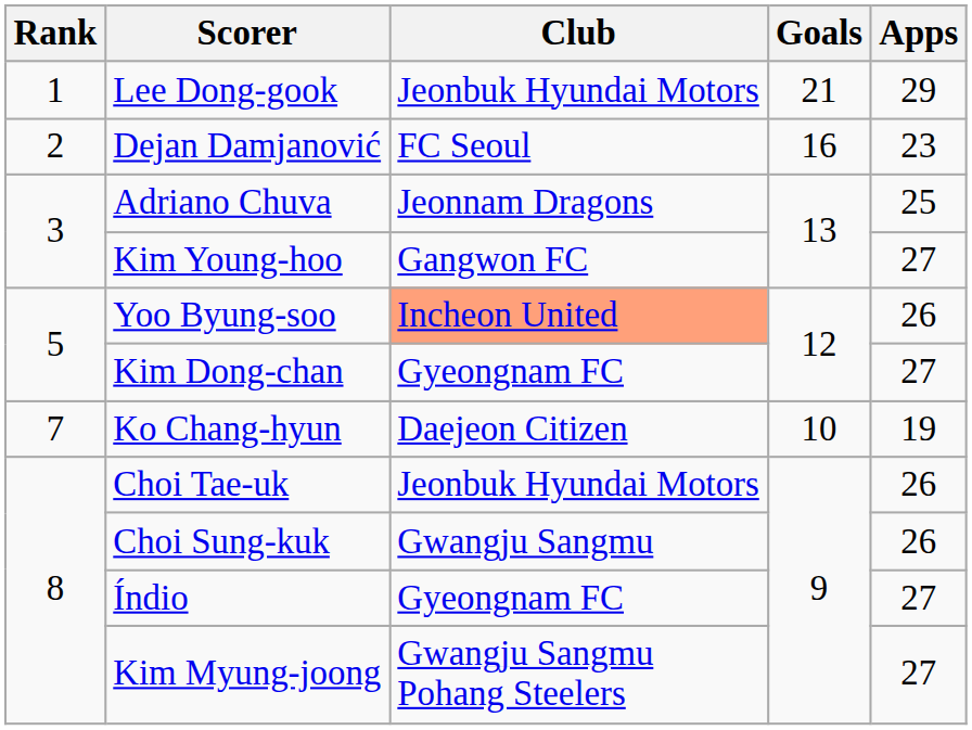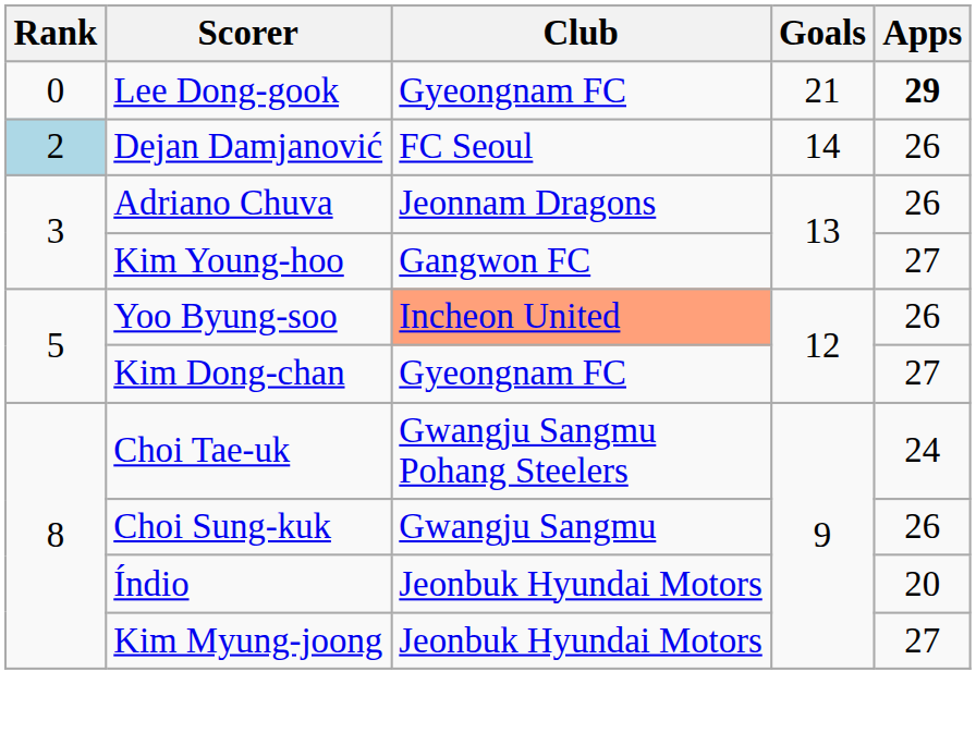 <table class="wikitable">
 <tr>
 <th>Rank</th>
 <th>Scorer</th>
 <th>Club</th>
 <th>Goals</th>
 <th>Apps</th>
 </tr>
 <tr>
-<td rowspan=1 align=center>1</td>
+<td rowspan=1 align=center>0</td>
 <td> <a href='#'>Lee Dong-gook</a></td>
-<td><a href='#'>Jeonbuk Hyundai Motors</a></td>
+<td><a href='#'>Gyeongnam FC</a></td>
 <td rowspan=1 align=center>21</td>
-<td align=center>29</td>
+<td align=center><strong>29</strong></td>
 </tr>
 <tr>
-<td rowspan=1 align=center>2</td>
+<td rowspan=1 align=center style="background: lightblue;">2</td>
 <td> <a href='#'>Dejan Damjanović</a></td>
 <td><a href='#'>FC Seoul</a></td>
-<td rowspan=1 align=center>16</td>
-<td align=center>23</td>
+<td rowspan=1 align=center>14</td>
+<td align=center>26</td>
 </tr>
 <tr>
 <td rowspan=2 align=center>3</td>
 <td> <a href='#'>Adriano Chuva</a></td>
 <td><a href='#'>Jeonnam Dragons</a></td>
 <td rowspan=2 align=center>13</td>
-<td align=center>25</td>
+<td align=center>26</td>
 </tr>
 <tr>
 <td> <a href='#'>Kim Young-hoo</a></td>
 <td><a href='#'>Gangwon FC</a></td>
 <td align=center>27</td>
 </tr>
 <tr>
 <td rowspan=2 align=center>5</td>
 <td> <a href='#'>Yoo Byung-soo</a></td>
 <td style="background: lightsalmon;"><a href='#'>Incheon United</a></td>
 <td rowspan=2 align=center>12</td>
 <td align=center>26</td>
 </tr>
 <tr>
 <td> <a href='#'>Kim Dong-chan</a></td>
 <td><a href='#'>Gyeongnam FC</a></td>
 <td align=center>27</td>
 </tr>
 <tr>
-<td rowspan=1 align=center>7</td>
-<td> <a href='#'>Ko Chang-hyun</a></td>
-<td><a href='#'>Daejeon Citizen</a></td>
-<td rowspan=1 align=center>10</td>
-<td align=center>19</td>
-</tr>
-<tr>
 <td rowspan=4 align=center>8</td>
 <td> <a href='#'>Choi Tae-uk</a></td>
-<td><a href='#'>Jeonbuk Hyundai Motors</a></td>
+<td><a href='#'>Gwangju Sangmu</a><br><a href='#'>Pohang Steelers</a></td>
 <td rowspan=4 align=center>9</td>
-<td align=center>26</td>
+<td align=center>24</td>
 </tr>
 <tr>
 <td> <a href='#'>Choi Sung-kuk</a></td>
 <td><a href='#'>Gwangju Sangmu</a></td>
 <td align=center>26</td>
 </tr>
 <tr>
 <td> <a href='#'>Índio</a></td>
-<td><a href='#'>Gyeongnam FC</a></td>
-<td align=center>27</td>
+<td><a href='#'>Jeonbuk Hyundai Motors</a></td>
+<td align=center>20</td>
 </tr>
 <tr>
 <td> <a href='#'>Kim Myung-joong</a></td>
-<td><a href='#'>Gwangju Sangmu</a><br><a href='#'>Pohang Steelers</a></td>
+<td><a href='#'>Jeonbuk Hyundai Motors</a></td>
 <td align=center>27</td>
 </tr>
 </table>
